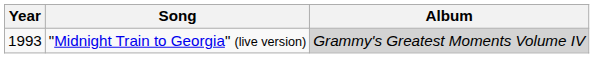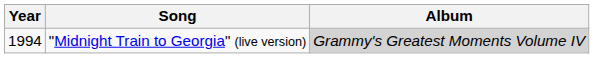 <table class="wikitable">
 <tr>
 <th>Year</th>
 <th>Song</th>
 <th>Album</th>
 </tr>
 <tr>
-<td>1993</td>
+<td>1994</td>
 <td>"<a href='#'>Midnight Train to Georgia</a>" <small>(live version)</small></td>
 <td style="background: lightgrey;"><em>Grammy's Greatest Moments Volume IV</em></td>
 </tr>
 </table>
